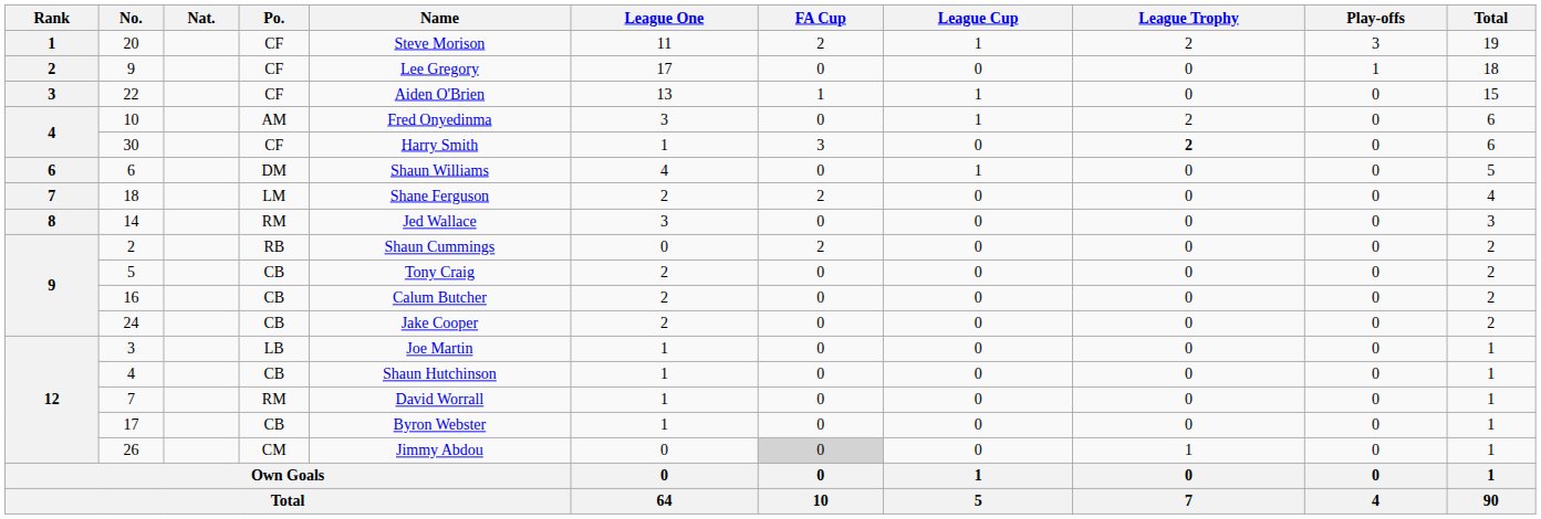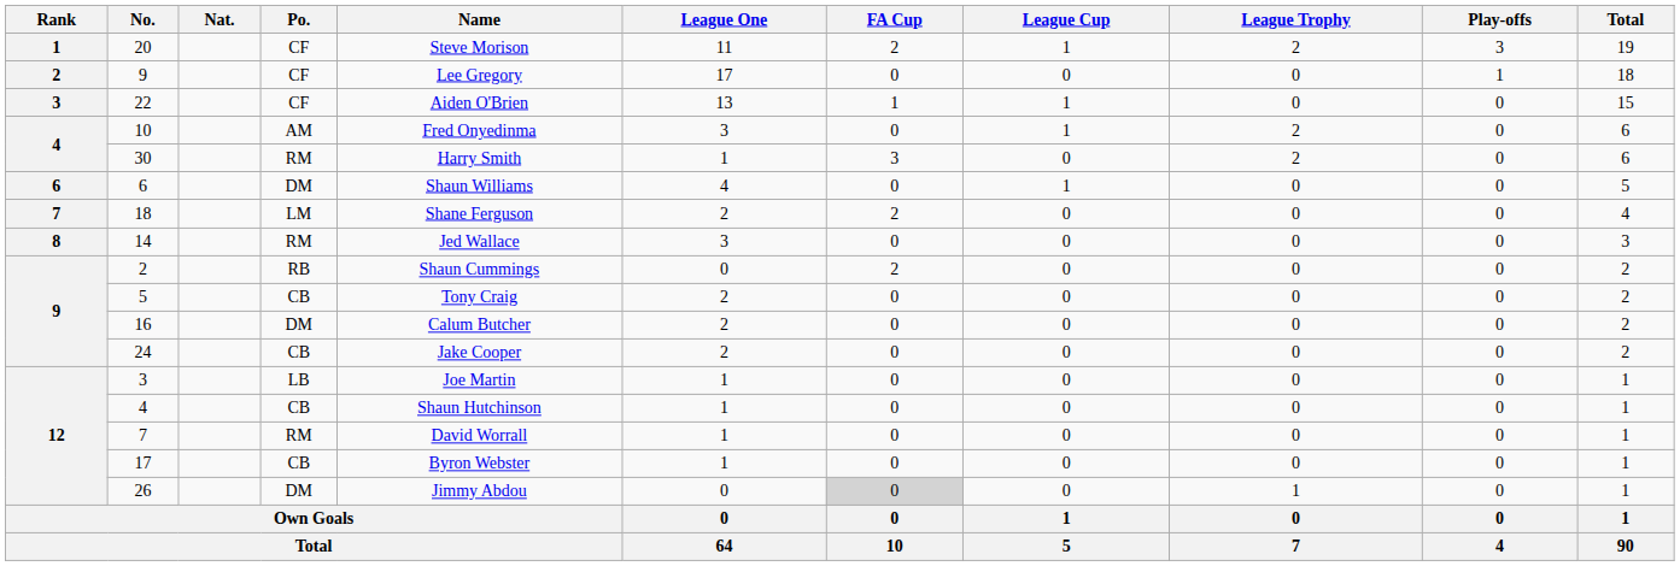 <table class="wikitable" style="text-align:center; font-size:95%; width:95%;">
 <tr>
 <th>Rank</th>
 <th>No.</th>
 <th>Nat.</th>
 <th>Po.</th>
 <th>Name</th>
 <th><a href='#'>League One</a></th>
 <th><a href='#'>FA Cup</a></th>
 <th><a href='#'>League Cup</a></th>
 <th><a href='#'>League Trophy</a></th>
 <th>Play-offs</th>
 <th>Total</th>
 </tr>
 <tr>
 <th rowspan=1>1</th>
 <td>20</td>
 <td></td>
 <td>CF</td>
 <td><a href='#'>Steve Morison</a></td>
 <td>11</td>
 <td>2</td>
 <td>1</td>
 <td>2</td>
 <td>3</td>
 <td>19</td>
 </tr>
 <tr>
 <th rowspan=1>2</th>
 <td>9</td>
 <td></td>
 <td>CF</td>
 <td><a href='#'>Lee Gregory</a></td>
 <td>17</td>
 <td>0</td>
 <td>0</td>
 <td>0</td>
 <td>1</td>
 <td>18</td>
 </tr>
 <tr>
 <th rowspan=1>3</th>
 <td>22</td>
 <td></td>
 <td>CF</td>
 <td><a href='#'>Aiden O'Brien</a></td>
 <td>13</td>
 <td>1</td>
 <td>1</td>
 <td>0</td>
 <td>0</td>
 <td>15</td>
 </tr>
 <tr>
 <th rowspan=2>4</th>
 <td>10</td>
 <td></td>
 <td>AM</td>
 <td><a href='#'>Fred Onyedinma</a></td>
 <td>3</td>
 <td>0</td>
 <td>1</td>
 <td>2</td>
 <td>0</td>
 <td>6</td>
 </tr>
 <tr>
 <td>30</td>
 <td></td>
-<td>CF</td>
+<td>RM</td>
 <td><a href='#'>Harry Smith</a></td>
 <td>1</td>
 <td>3</td>
 <td>0</td>
-<td><strong>2</strong></td>
+<td>2</td>
 <td>0</td>
 <td>6</td>
 </tr>
 <tr>
 <th rowspan=1>6</th>
 <td>6</td>
 <td></td>
 <td>DM</td>
 <td><a href='#'>Shaun Williams</a></td>
 <td>4</td>
 <td>0</td>
 <td>1</td>
 <td>0</td>
 <td>0</td>
 <td>5</td>
 </tr>
 <tr>
 <th rowspan=1>7</th>
 <td>18</td>
 <td></td>
 <td>LM</td>
 <td><a href='#'>Shane Ferguson</a></td>
 <td>2</td>
 <td>2</td>
 <td>0</td>
 <td>0</td>
 <td>0</td>
 <td>4</td>
 </tr>
 <tr>
 <th rowspan=1>8</th>
 <td>14</td>
 <td></td>
 <td>RM</td>
 <td><a href='#'>Jed Wallace</a></td>
 <td>3</td>
 <td>0</td>
 <td>0</td>
 <td>0</td>
 <td>0</td>
 <td>3</td>
 </tr>
 <tr>
 <th rowspan=4>9</th>
 <td>2</td>
 <td></td>
 <td>RB</td>
 <td><a href='#'>Shaun Cummings</a></td>
 <td>0</td>
 <td>2</td>
 <td>0</td>
 <td>0</td>
 <td>0</td>
 <td>2</td>
 </tr>
 <tr>
 <td>5</td>
 <td></td>
 <td>CB</td>
 <td><a href='#'>Tony Craig</a></td>
 <td>2</td>
 <td>0</td>
 <td>0</td>
 <td>0</td>
 <td>0</td>
 <td>2</td>
 </tr>
 <tr>
 <td>16</td>
 <td></td>
-<td>CB</td>
+<td>DM</td>
 <td><a href='#'>Calum Butcher</a></td>
 <td>2</td>
 <td>0</td>
 <td>0</td>
 <td>0</td>
 <td>0</td>
 <td>2</td>
 </tr>
 <tr>
 <td>24</td>
 <td></td>
 <td>CB</td>
 <td><a href='#'>Jake Cooper</a></td>
 <td>2</td>
 <td>0</td>
 <td>0</td>
 <td>0</td>
 <td>0</td>
 <td>2</td>
 </tr>
 <tr>
 <th rowspan=5>12</th>
 <td>3</td>
 <td></td>
 <td>LB</td>
 <td><a href='#'>Joe Martin</a></td>
 <td>1</td>
 <td>0</td>
 <td>0</td>
 <td>0</td>
 <td>0</td>
 <td>1</td>
 </tr>
 <tr>
 <td>4</td>
 <td></td>
 <td>CB</td>
 <td><a href='#'>Shaun Hutchinson</a></td>
 <td>1</td>
 <td>0</td>
 <td>0</td>
 <td>0</td>
 <td>0</td>
 <td>1</td>
 </tr>
 <tr>
 <td>7</td>
 <td></td>
 <td>RM</td>
 <td><a href='#'>David Worrall</a></td>
 <td>1</td>
 <td>0</td>
 <td>0</td>
 <td>0</td>
 <td>0</td>
 <td>1</td>
 </tr>
 <tr>
 <td>17</td>
 <td></td>
 <td>CB</td>
 <td><a href='#'>Byron Webster</a></td>
 <td>1</td>
 <td>0</td>
 <td>0</td>
 <td>0</td>
 <td>0</td>
 <td>1</td>
 </tr>
 <tr>
 <td>26</td>
 <td></td>
-<td>CM</td>
+<td>DM</td>
 <td><a href='#'>Jimmy Abdou</a></td>
 <td>0</td>
 <td style="background: lightgrey;">0</td>
 <td>0</td>
 <td>1</td>
 <td>0</td>
 <td>1</td>
 </tr>
 <tr>
 <th colspan=5>Own Goals</th>
 <th>0</th>
 <th>0</th>
 <th>1</th>
 <th>0</th>
 <th>0</th>
 <th>1</th>
 </tr>
 <tr>
 <th colspan=5>Total</th>
 <th>64</th>
 <th>10</th>
 <th>5</th>
 <th>7</th>
 <th>4</th>
 <th>90</th>
 </tr>
 </table>
